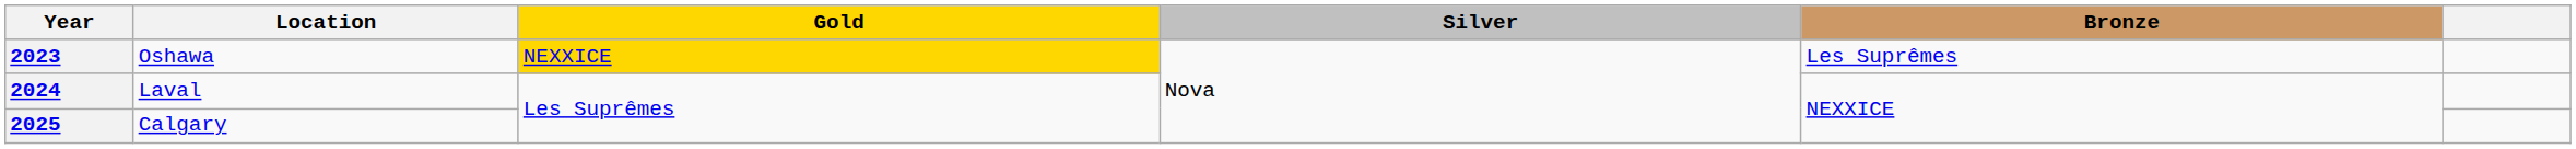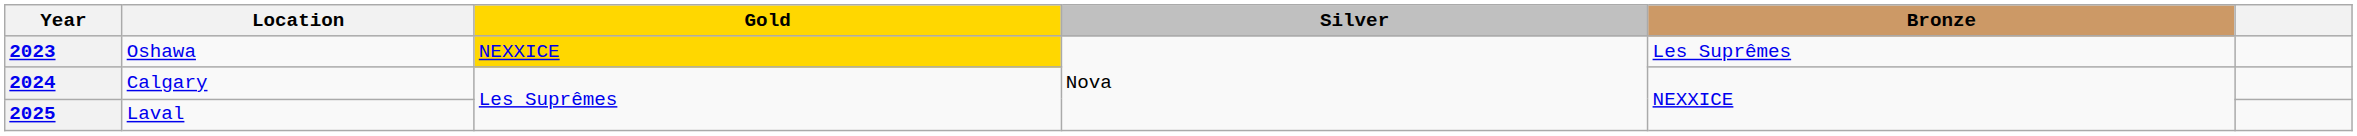 <table class="wikitable unsortable" style="text-align:left; width:80%">
 <tr>
 <th scope="col" style="text-align:center; width:5%">Year</th>
 <th scope="col" style="text-align:center; width:15%">Location</th>
 <th scope="col" style="text-align:center; width:25%; background:gold">Gold</th>
 <th scope="col" style="text-align:center; width:25%; background:silver">Silver</th>
 <th scope="col" style="text-align:center; width:25%; background:#c96">Bronze</th>
 <th scope="col" style="text-align:center; width:5%"></th>
 </tr>
 <tr>
 <th scope="row" style="text-align:left"><a href='#'>2023</a></th>
 <td><a href='#'>Oshawa</a></td>
 <td style="background: gold;"><a href='#'>NEXXICE</a></td>
 <td rowspan="3">Nova</td>
 <td><a href='#'>Les Suprêmes</a></td>
 <td></td>
 </tr>
 <tr>
 <th scope="row" style="text-align:left"><a href='#'>2024</a></th>
-<td><a href='#'>Laval</a></td>
+<td><a href='#'>Calgary</a></td>
 <td rowspan="2"><a href='#'>Les Suprêmes</a></td>
 <td rowspan="2"><a href='#'>NEXXICE</a></td>
 <td></td>
 </tr>
 <tr>
 <th scope="row" style="text-align:left"><a href='#'>2025</a></th>
-<td><a href='#'>Calgary</a></td>
+<td><a href='#'>Laval</a></td>
 <td></td>
 </tr>
 </table>
